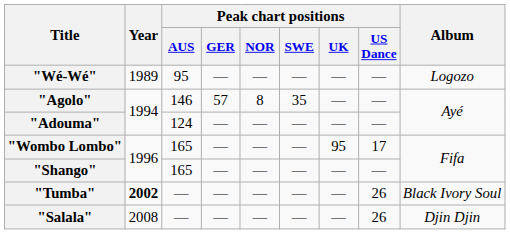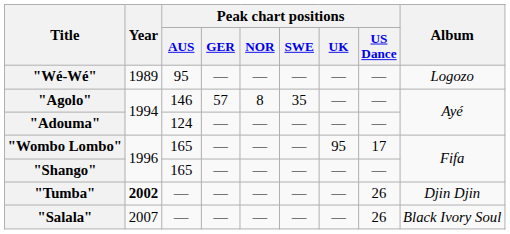 <table class="wikitable plainrowheaders" style="text-align:center">
 <tr>
 <th scope="col" rowspan="2">Title</th>
 <th scope="col" rowspan="2">Year</th>
 <th scope="col" colspan="6">Peak chart positions</th>
 <th scope="col" rowspan="2">Album</th>
 </tr>
 <tr>
 <th scope="col" style="width:2.5em;font-size:90%;"><a href='#'>AUS</a><br></th>
 <th scope="col" style="width:2.5em;font-size:90%;"><a href='#'>GER</a><br></th>
 <th scope="col" style="width:2.5em;font-size:90%;"><a href='#'>NOR</a><br></th>
 <th scope="col" style="width:2.5em;font-size:90%;"><a href='#'>SWE</a><br></th>
 <th scope="col" style="width:2.5em;font-size:90%;"><a href='#'>UK</a><br></th>
 <th scope="col" style="width:2.5em;font-size:90%;"><a href='#'>US<br>Dance</a><br></th>
 </tr>
 <tr>
 <th scope="row">"Wé-Wé"</th>
 <td>1989</td>
 <td>95</td>
 <td>—</td>
 <td>—</td>
 <td>—</td>
 <td>—</td>
 <td>—</td>
 <td><em>Logozo</em></td>
 </tr>
 <tr>
 <th scope="row">"Agolo"</th>
 <td rowspan="2">1994</td>
 <td>146</td>
 <td>57</td>
 <td>8</td>
 <td>35</td>
 <td>—</td>
 <td>—</td>
 <td rowspan="2"><em>Ayé</em></td>
 </tr>
 <tr>
 <th scope="row">"Adouma"</th>
 <td>124</td>
 <td>—</td>
 <td>—</td>
 <td>—</td>
 <td>—</td>
 <td>—</td>
 </tr>
 <tr>
 <th scope="row">"Wombo Lombo"</th>
 <td rowspan="2">1996</td>
 <td>165</td>
 <td>—</td>
 <td>—</td>
 <td>—</td>
 <td>95</td>
 <td>17</td>
 <td rowspan="2"><em>Fifa</em></td>
 </tr>
 <tr>
 <th scope="row">"Shango"</th>
 <td>165</td>
 <td>—</td>
 <td>—</td>
 <td>—</td>
 <td>—</td>
 <td>—</td>
 </tr>
 <tr>
 <th scope="row">"Tumba"</th>
 <td><strong>2002</strong></td>
 <td>—</td>
 <td>—</td>
 <td>—</td>
 <td>—</td>
 <td>—</td>
 <td>26</td>
-<td><em>Black Ivory Soul</em></td>
+<td><em>Djin Djin</em></td>
 </tr>
 <tr>
 <th scope="row">"Salala"<br></th>
-<td>2008</td>
+<td>2007</td>
 <td>—</td>
 <td>—</td>
 <td>—</td>
 <td>—</td>
 <td>—</td>
 <td>26</td>
-<td><em>Djin Djin</em></td>
+<td><em>Black Ivory Soul</em></td>
 </tr>
 </table>
